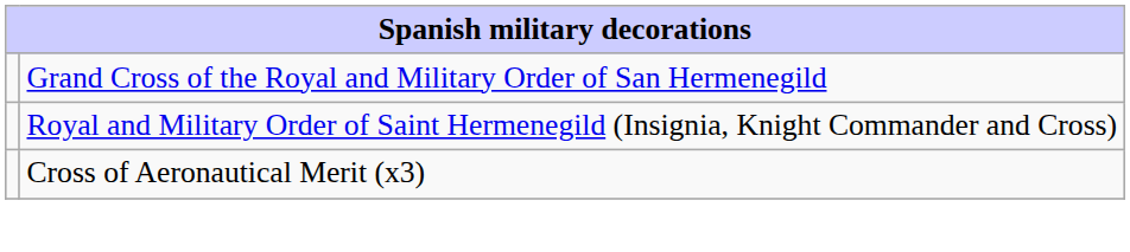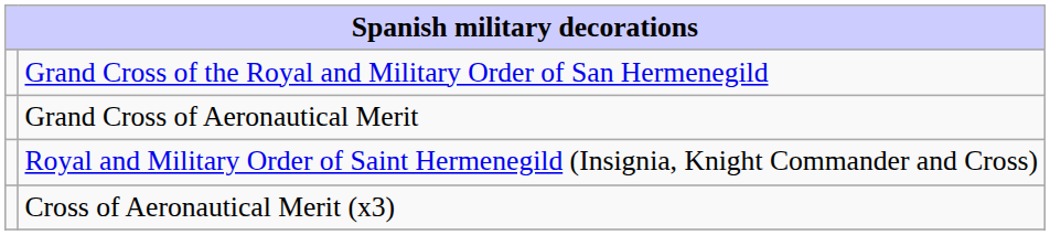 <table class="wikitable">
 <tr style="background:#ccf; text-align:center;">
 <td colspan=2><strong>Spanish military decorations</strong></td>
 </tr>
 <tr>
 <td align=center></td>
 <td><a href='#'>Grand Cross of the Royal and Military Order of San Hermenegild</a></td>
 </tr>
 <tr>
 <td align=center></td>
+<td>Grand Cross of Aeronautical Merit</td>
+</tr>
+<tr>
+<td align=center></td>
 <td><a href='#'>Royal and Military Order of Saint Hermenegild</a> (Insignia, Knight Commander and Cross)</td>
 </tr>
 <tr>
 <td align=center></td>
 <td>Cross of Aeronautical Merit (x3)</td>
 </tr>
 </table>
